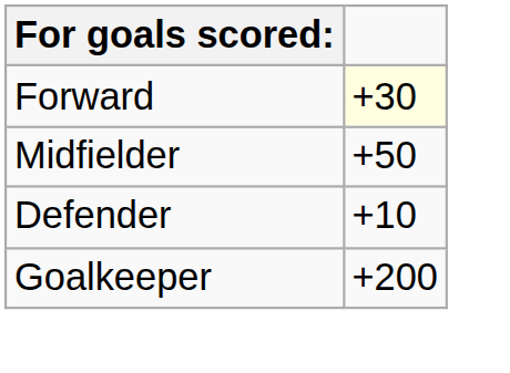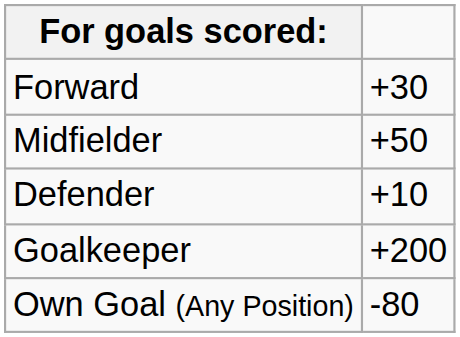 <table class="wikitable">
 <tr>
 <th>For goals scored:</th>
 </tr>
 <tr>
 <td>Forward</td>
-<td style="background: lightyellow;">+30</td>
+<td>+30</td>
 </tr>
 <tr>
 <td>Midfielder</td>
 <td>+50</td>
 </tr>
 <tr>
 <td>Defender</td>
 <td>+10</td>
 </tr>
 <tr>
 <td>Goalkeeper</td>
 <td>+200</td>
 </tr>
+<tr>
+<td>Own Goal <small>(Any Position)</small></td>
+<td>-80</td>
+</tr>
 </table>
